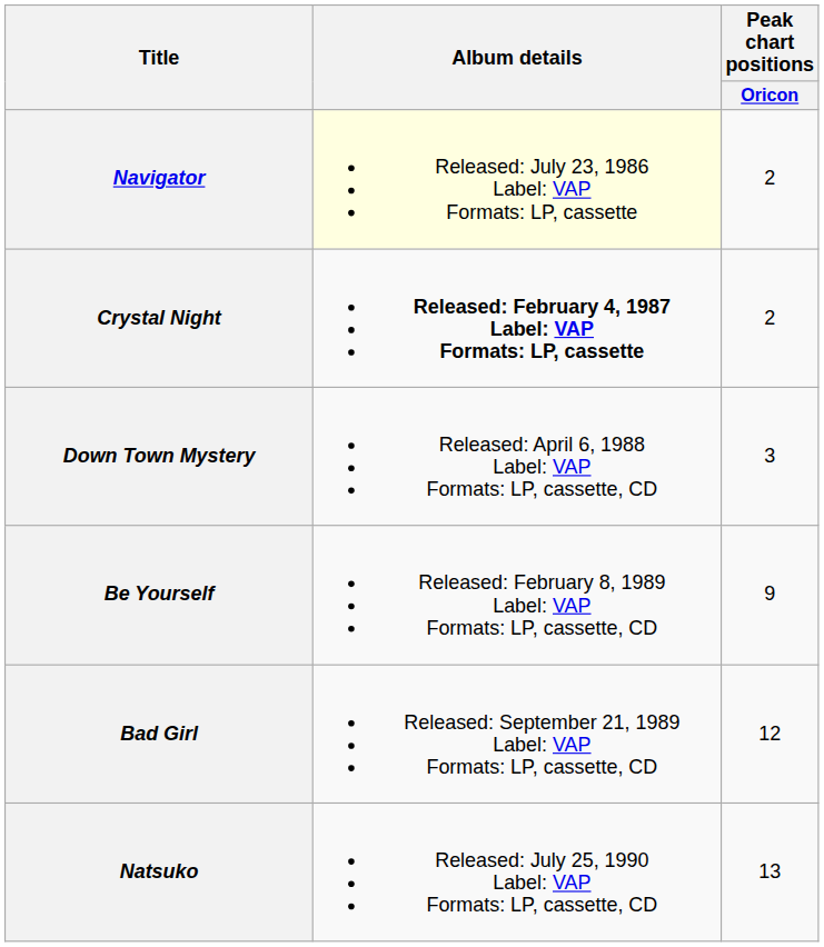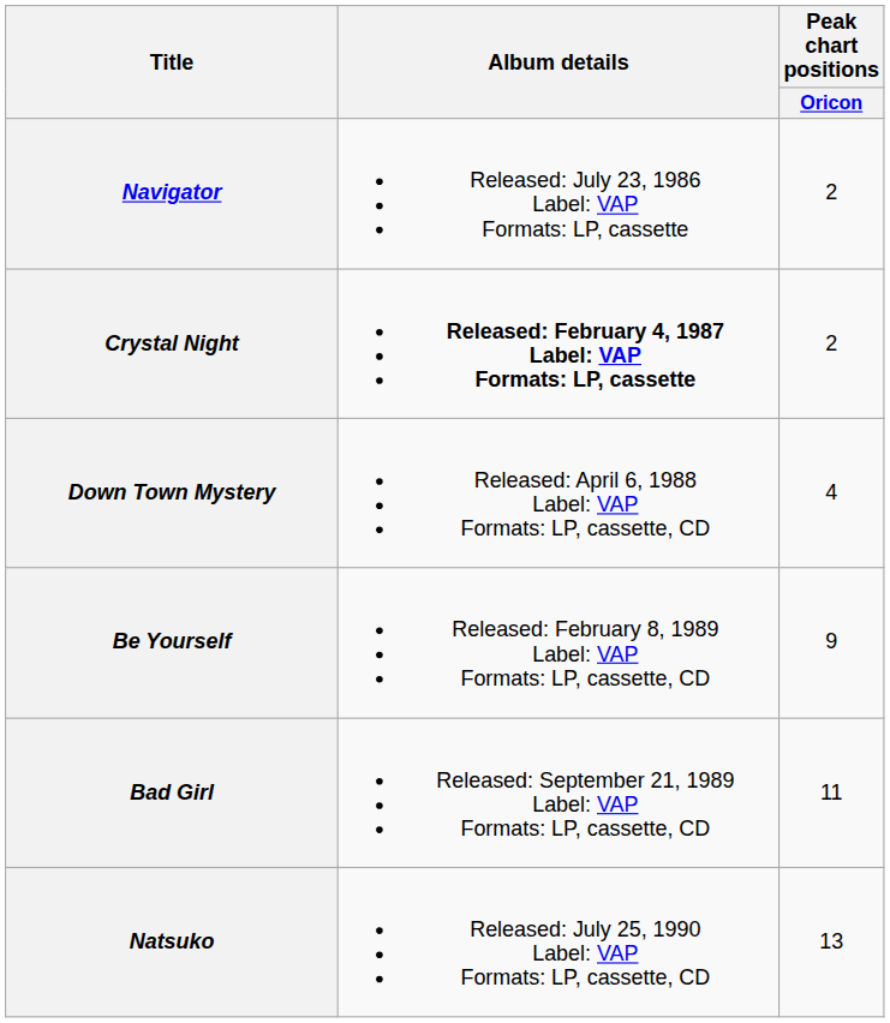 <table class="wikitable plainrowheaders" style="text-align:center;">
 <tr>
 <th scope="col" rowspan="2" style="width:15em;">Title</th>
 <th scope="col" rowspan="2" style="width:20em;">Album details</th>
 <th scope="col">Peak chart positions</th>
 </tr>
 <tr>
 <th scope="col" style="width:2.5em;font-size:90%;"><a href='#'>Oricon</a></th>
 </tr>
 <tr>
 <th scope="row"><em><a href='#'>Navigator</a></em></th>
-<td style="background: lightyellow;"><br><ul><li>Released: July 23, 1986</li><li>Label: <a href='#'>VAP</a></li><li>Formats: LP, cassette</li></ul></td>
+<td><br><ul><li>Released: July 23, 1986</li><li>Label: <a href='#'>VAP</a></li><li>Formats: LP, cassette</li></ul></td>
 <td>2</td>
 </tr>
 <tr>
 <th scope="row"><em>Crystal Night</em></th>
 <td><strong><br><ul><li>Released: February 4, 1987</li><li>Label: <a href='#'>VAP</a></li><li>Formats: LP, cassette</li></ul></strong></td>
 <td>2</td>
 </tr>
 <tr>
 <th scope=row><em>Down Town Mystery</em></th>
 <td><br><ul><li>Released: April 6, 1988</li><li>Label: <a href='#'>VAP</a></li><li>Formats: LP, cassette, CD</li></ul></td>
-<td>3</td>
+<td>4</td>
 </tr>
 <tr>
 <th scope=row><em>Be Yourself</em></th>
 <td><br><ul><li>Released: February 8, 1989</li><li>Label: <a href='#'>VAP</a></li><li>Formats: LP, cassette, CD</li></ul></td>
 <td>9</td>
 </tr>
 <tr>
 <th scope=row><em>Bad Girl</em></th>
 <td><br><ul><li>Released: September 21, 1989</li><li>Label: <a href='#'>VAP</a></li><li>Formats: LP, cassette, CD</li></ul></td>
-<td>12</td>
+<td>11</td>
 </tr>
 <tr>
 <th scope=row><em>Natsuko</em></th>
 <td><br><ul><li>Released: July 25, 1990</li><li>Label: <a href='#'>VAP</a></li><li>Formats: LP, cassette, CD</li></ul></td>
 <td>13</td>
 </tr>
 </table>
